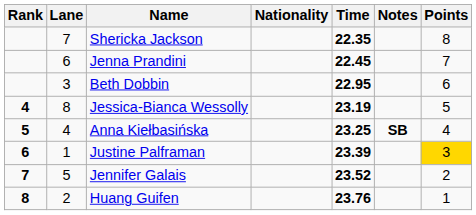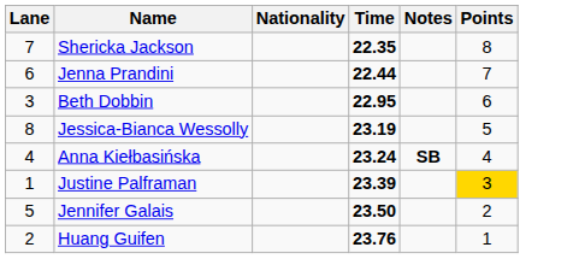 <table class="wikitable sortable" style="text-align:center">
 <tr>
-<th>Rank</th>
 <th>Lane</th>
 <th>Name</th>
 <th>Nationality</th>
 <th>Time</th>
 <th>Notes</th>
 <th>Points</th>
 </tr>
 <tr>
-<td></td>
 <td>7</td>
 <td align=left><a href='#'>Shericka Jackson</a></td>
 <td align=left></td>
 <td><strong>22.35</strong></td>
 <td></td>
 <td>8</td>
 </tr>
 <tr>
-<td></td>
 <td>6</td>
 <td align=left><a href='#'>Jenna Prandini</a></td>
 <td align=left></td>
-<td><strong>22.45</strong></td>
+<td><strong>22.44</strong></td>
 <td></td>
 <td>7</td>
 </tr>
 <tr>
-<td></td>
 <td>3</td>
 <td align=left><a href='#'>Beth Dobbin</a></td>
 <td align=left></td>
 <td><strong>22.95</strong></td>
 <td></td>
 <td>6</td>
 </tr>
 <tr>
-<td><strong>4</strong></td>
 <td>8</td>
 <td align=left><a href='#'>Jessica-Bianca Wessolly</a></td>
 <td align=left></td>
 <td><strong>23.19</strong></td>
 <td></td>
 <td>5</td>
 </tr>
 <tr>
-<td><strong>5</strong></td>
 <td>4</td>
 <td align=left><a href='#'>Anna Kiełbasińska</a></td>
 <td align=left></td>
-<td><strong>23.25</strong></td>
+<td><strong>23.24</strong></td>
 <td><strong>SB </strong></td>
 <td>4</td>
 </tr>
 <tr>
-<td><strong>6</strong></td>
 <td>1</td>
 <td align=left><a href='#'>Justine Palframan</a></td>
 <td align=left></td>
 <td><strong>23.39</strong></td>
 <td></td>
 <td style="background: gold;">3</td>
 </tr>
 <tr>
-<td><strong>7</strong></td>
 <td>5</td>
 <td align=left><a href='#'>Jennifer Galais</a></td>
 <td align=left></td>
-<td><strong>23.52</strong></td>
+<td><strong>23.50</strong></td>
 <td></td>
 <td>2</td>
 </tr>
 <tr>
-<td><strong>8</strong></td>
 <td>2</td>
 <td align=left><a href='#'>Huang Guifen</a></td>
 <td align=left></td>
 <td><strong>23.76</strong></td>
 <td></td>
 <td>1</td>
 </tr>
 </table>
